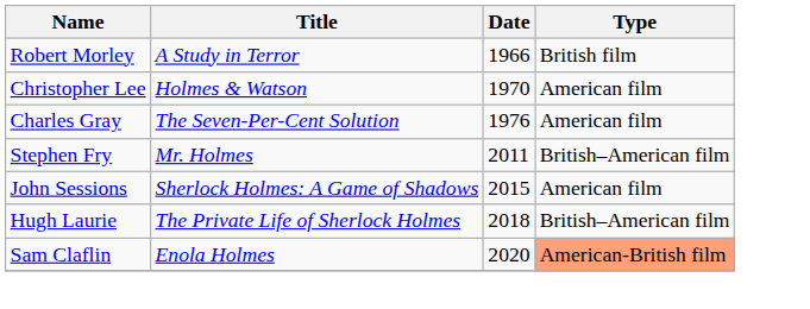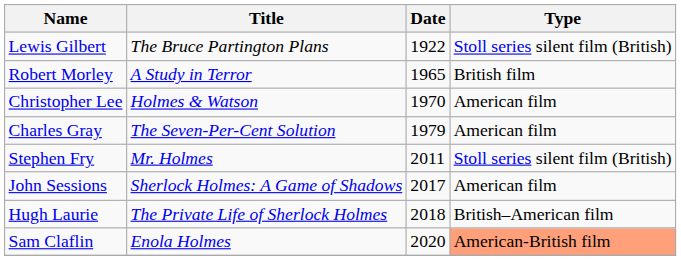 <table class="wikitable sortable">
 <tr>
 <th>Name</th>
 <th>Title</th>
 <th>Date</th>
 <th>Type</th>
 </tr>
 <tr>
+<td><a href='#'>Lewis Gilbert</a></td>
+<td><em>The Bruce Partington Plans</em></td>
+<td>1922</td>
+<td><a href='#'>Stoll series</a> silent film (British)</td>
+</tr>
+<tr>
 <td><a href='#'>Robert Morley</a></td>
 <td><em><a href='#'>A Study in Terror</a></em></td>
-<td>1966</td>
+<td>1965</td>
 <td>British film</td>
 </tr>
 <tr>
 <td><a href='#'>Christopher Lee</a></td>
 <td><em><a href='#'>Holmes & Watson</a></em></td>
 <td>1970</td>
 <td>American film</td>
 </tr>
 <tr>
 <td><a href='#'>Charles Gray</a></td>
 <td><em><a href='#'>The Seven-Per-Cent Solution</a></em></td>
-<td>1976</td>
+<td>1979</td>
 <td>American film</td>
 </tr>
 <tr>
 <td><a href='#'>Stephen Fry</a></td>
 <td><em><a href='#'>Mr. Holmes</a></em></td>
 <td>2011</td>
-<td>British–American film</td>
+<td><a href='#'>Stoll series</a> silent film (British)</td>
 </tr>
 <tr>
 <td><a href='#'>John Sessions</a></td>
 <td><em><a href='#'>Sherlock Holmes: A Game of Shadows</a></em></td>
-<td>2015</td>
+<td>2017</td>
 <td>American film</td>
 </tr>
 <tr>
 <td><a href='#'>Hugh Laurie</a></td>
 <td><em><a href='#'>The Private Life of Sherlock Holmes</a></em></td>
 <td>2018</td>
 <td>British–American film</td>
 </tr>
 <tr>
 <td><a href='#'>Sam Claflin</a></td>
 <td><em><a href='#'>Enola Holmes</a></em></td>
 <td>2020</td>
 <td style="background: lightsalmon;">American-British film</td>
 </tr>
 <tr>
 </tr>
 </table>
